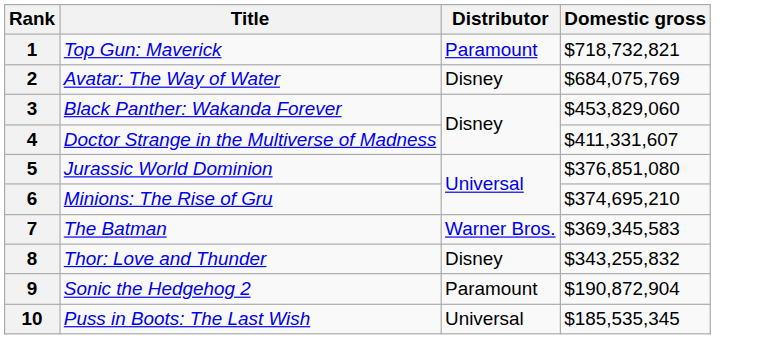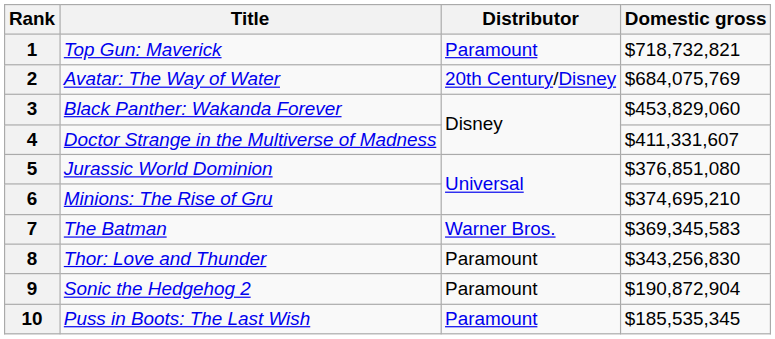 <table class="wikitable">
 <tr>
 <th>Rank</th>
 <th>Title</th>
 <th>Distributor</th>
 <th>Domestic gross </th>
 </tr>
 <tr>
 <th>1</th>
 <td><em><a href='#'>Top Gun: Maverick</a></em></td>
 <td><a href='#'>Paramount</a></td>
 <td>$718,732,821</td>
 </tr>
 <tr>
 <th>2</th>
 <td><em><a href='#'>Avatar: The Way of Water</a></em></td>
-<td>Disney</td>
+<td><a href='#'>20th Century</a>/<a href='#'>Disney</a></td>
 <td>$684,075,769</td>
 </tr>
 <tr>
 <th>3</th>
 <td><em><a href='#'>Black Panther: Wakanda Forever</a></em></td>
 <td rowspan=2>Disney</td>
 <td>$453,829,060</td>
 </tr>
 <tr>
 <th>4</th>
 <td><em><a href='#'>Doctor Strange in the Multiverse of Madness</a></em></td>
 <td>$411,331,607</td>
 </tr>
 <tr>
 <th>5</th>
 <td><em><a href='#'>Jurassic World Dominion</a></em></td>
 <td rowspan=2><a href='#'>Universal</a></td>
 <td>$376,851,080</td>
 </tr>
 <tr>
 <th>6</th>
 <td><em><a href='#'>Minions: The Rise of Gru</a></em></td>
 <td>$374,695,210</td>
 </tr>
 <tr>
 <th>7</th>
 <td><em><a href='#'>The Batman</a></em></td>
 <td><a href='#'>Warner Bros.</a></td>
 <td>$369,345,583</td>
 </tr>
 <tr>
 <th>8</th>
 <td><em><a href='#'>Thor: Love and Thunder</a></em></td>
-<td>Disney</td>
-<td>$343,255,832</td>
+<td>Paramount</td>
+<td>$343,256,830</td>
 </tr>
 <tr>
 <th>9</th>
 <td><em><a href='#'>Sonic the Hedgehog 2</a></em></td>
 <td>Paramount</td>
 <td>$190,872,904</td>
 </tr>
 <tr>
 <th>10</th>
 <td><em><a href='#'>Puss in Boots: The Last Wish</a></em></td>
-<td>Universal</td>
+<td><a href='#'>Paramount</a></td>
 <td>$185,535,345</td>
 </tr>
 </table>
